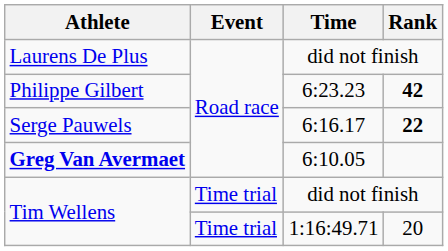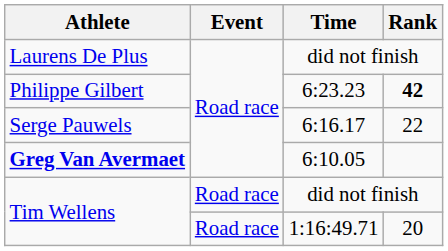 <table class="wikitable" style="font-size:90%">
 <tr>
 <th>Athlete</th>
 <th>Event</th>
 <th>Time</th>
 <th>Rank</th>
 </tr>
 <tr align=center>
 <td align=left><a href='#'>Laurens De Plus</a></td>
 <td align=left rowspan=4><a href='#'>Road race</a></td>
 <td colspan=2>did not finish</td>
 </tr>
 <tr align=center>
 <td align=left><a href='#'>Philippe Gilbert</a></td>
 <td>6:23.23</td>
 <td><strong>42</strong></td>
 </tr>
 <tr align=center>
 <td align=left><a href='#'>Serge Pauwels</a></td>
 <td>6:16.17</td>
-<td><strong>22</strong></td>
+<td>22</td>
 </tr>
 <tr align=center>
 <td align=left><strong><a href='#'>Greg Van Avermaet</a></strong></td>
 <td>6:10.05</td>
 <td></td>
 </tr>
 <tr align=center>
 <td align=left rowspan=2><a href='#'>Tim Wellens</a></td>
-<td align=left><a href='#'>Time trial</a></td>
+<td align=left><a href='#'>Road race</a></td>
 <td colspan=2>did not finish</td>
 </tr>
 <tr align=center>
-<td align=left><a href='#'>Time trial</a></td>
+<td align=left><a href='#'>Road race</a></td>
 <td>1:16:49.71</td>
 <td>20</td>
 </tr>
 </table>
